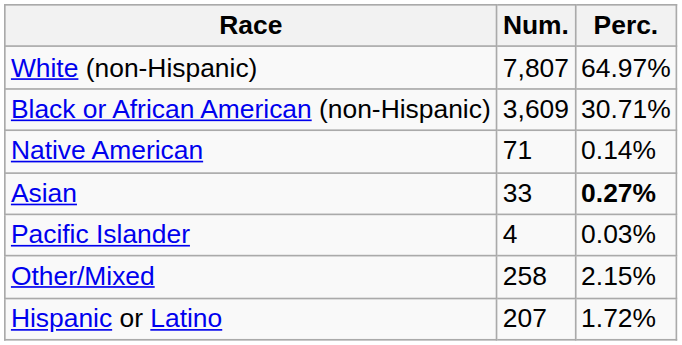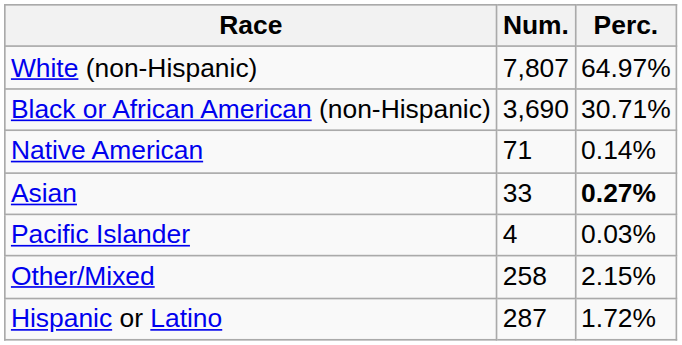 <table class="wikitable">
 <tr>
 <th>Race</th>
 <th>Num.</th>
 <th>Perc.</th>
 </tr>
 <tr>
 <td><a href='#'>White</a> (non-Hispanic)</td>
 <td>7,807</td>
 <td>64.97%</td>
 </tr>
 <tr>
 <td><a href='#'>Black or African American</a> (non-Hispanic)</td>
-<td>3,609</td>
+<td>3,690</td>
 <td>30.71%</td>
 </tr>
 <tr>
 <td><a href='#'>Native American</a></td>
 <td>71</td>
 <td>0.14%</td>
 </tr>
 <tr>
 <td><a href='#'>Asian</a></td>
 <td>33</td>
 <td><strong>0.27%</strong></td>
 </tr>
 <tr>
 <td><a href='#'>Pacific Islander</a></td>
 <td>4</td>
 <td>0.03%</td>
 </tr>
 <tr>
 <td><a href='#'>Other/Mixed</a></td>
 <td>258</td>
 <td>2.15%</td>
 </tr>
 <tr>
 <td><a href='#'>Hispanic</a> or <a href='#'>Latino</a></td>
-<td>207</td>
+<td>287</td>
 <td>1.72%</td>
 </tr>
 </table>
